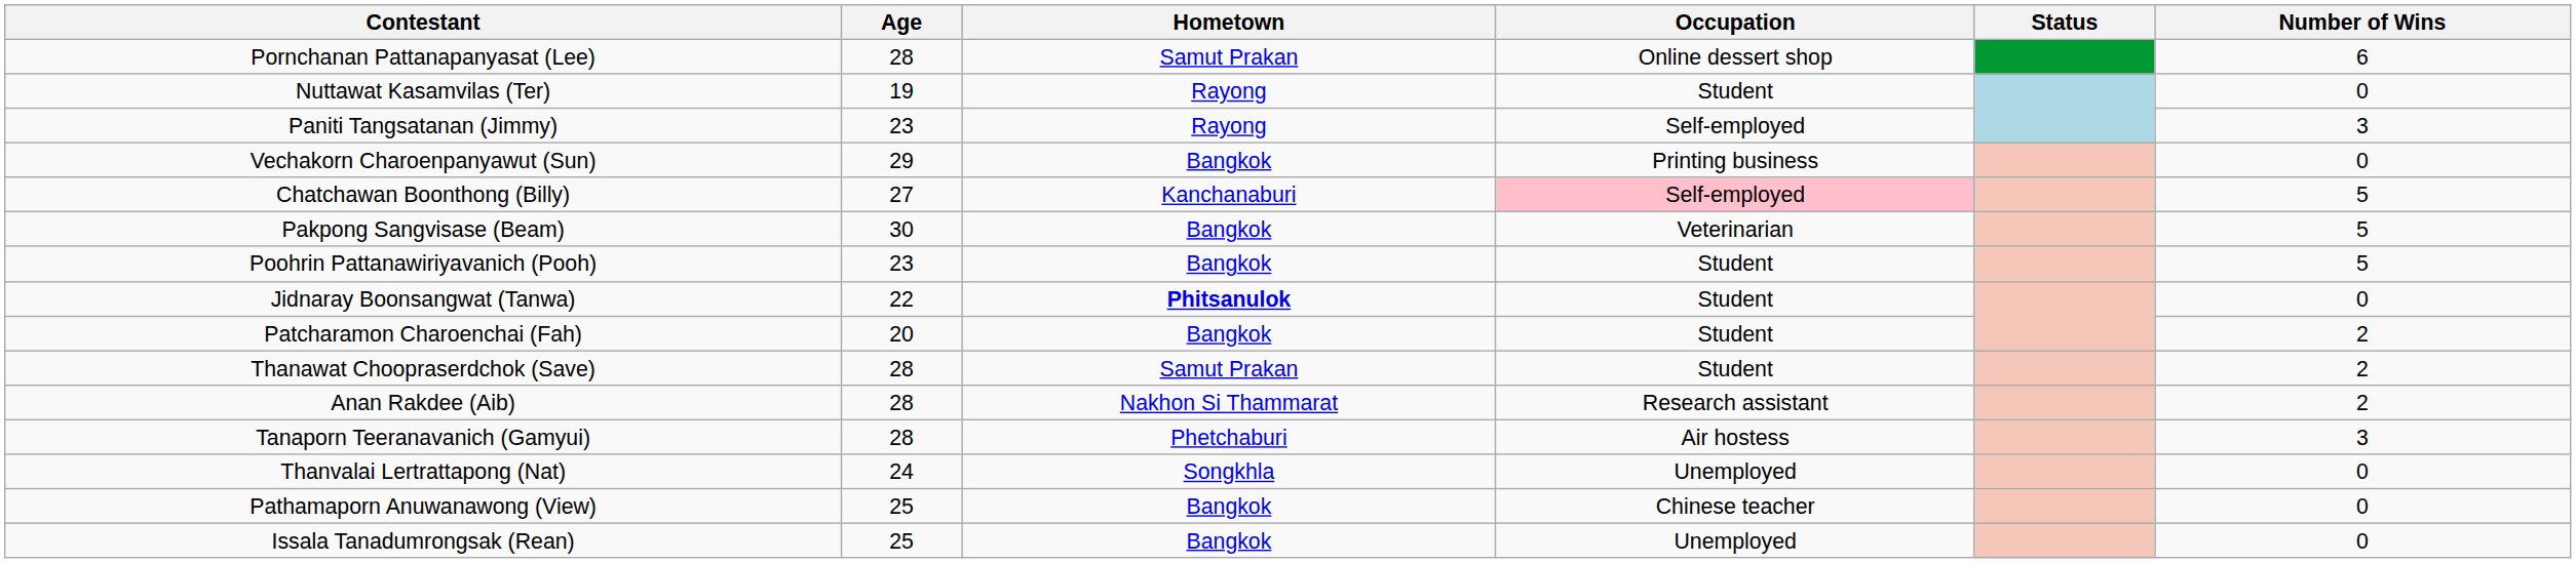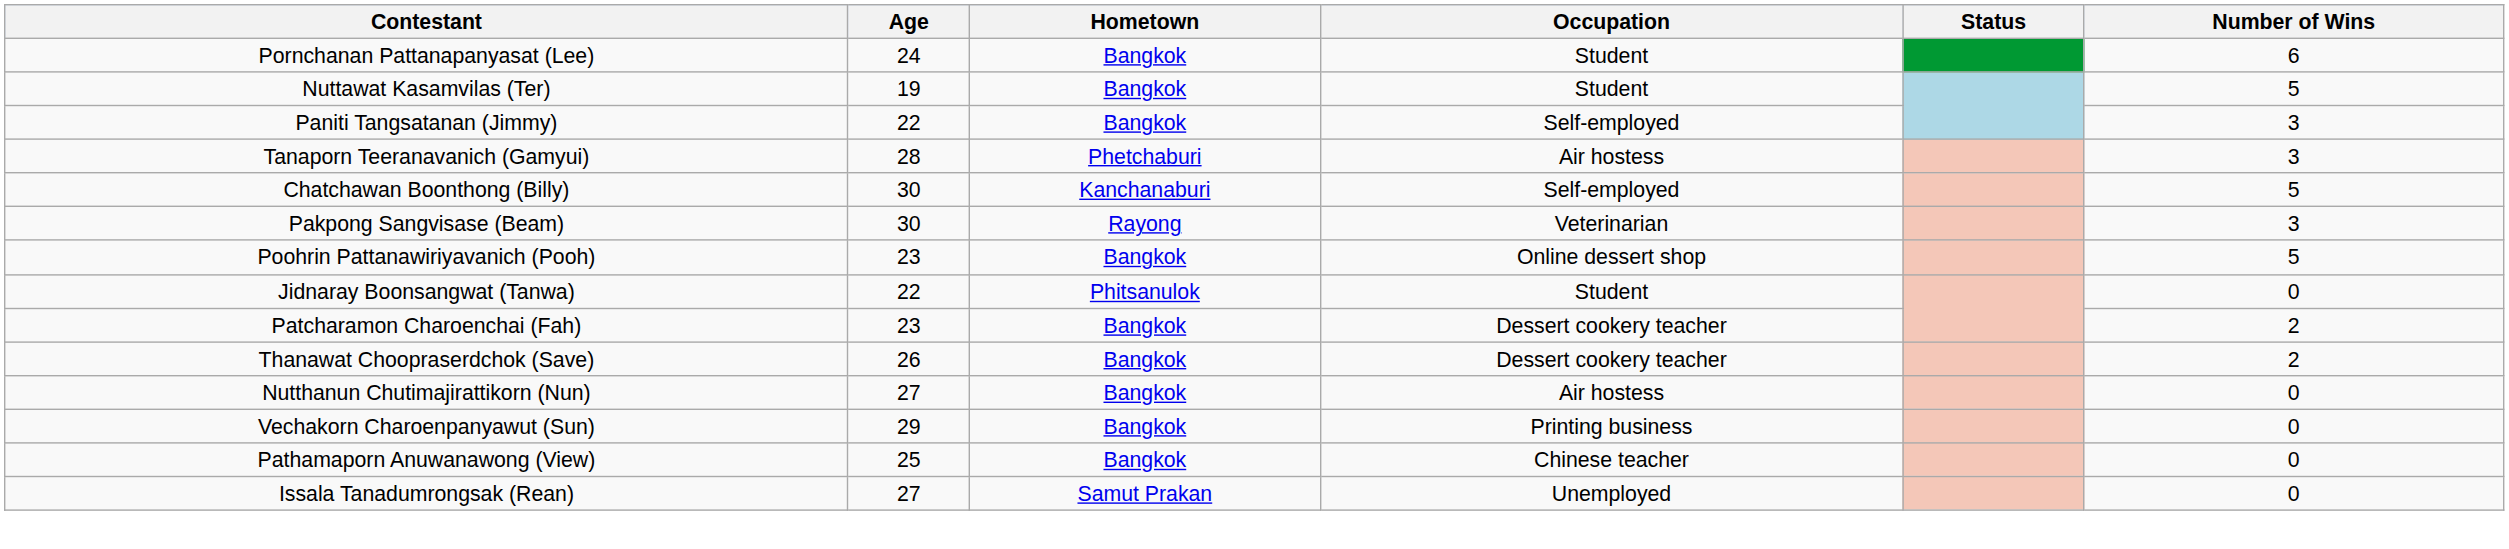 <table class="wikitable sortable" style="text-align:center; font-size:95%; width:90%;">
 <tr style="background:#C1D8FF;">
 <th>Contestant</th>
 <th>Age</th>
 <th>Hometown</th>
 <th>Occupation</th>
 <th>Status</th>
 <th>Number of Wins</th>
 </tr>
 <tr>
 <td>Pornchanan Pattanapanyasat (Lee)</td>
-<td>28</td>
-<td><a href='#'>Samut Prakan</a></td>
-<td>Online dessert shop</td>
+<td>24</td>
+<td><a href='#'>Bangkok</a></td>
+<td>Student</td>
 <td bgcolor=009933><span> </span></td>
 <td>6</td>
 </tr>
 <tr>
 <td>Nuttawat Kasamvilas (Ter)</td>
 <td>19</td>
-<td><a href='#'>Rayong</a></td>
+<td><a href='#'>Bangkok</a></td>
 <td>Student</td>
 <td rowspan="2" bgcolor=lightblue></td>
-<td>0</td>
+<td>5</td>
 </tr>
 <tr>
 <td>Paniti Tangsatanan (Jimmy)</td>
-<td>23</td>
-<td><a href='#'>Rayong</a></td>
+<td>22</td>
+<td><a href='#'>Bangkok</a></td>
 <td>Self-employed</td>
 <td>3</td>
-</tr>
-<tr>
-<td>Vechakorn Charoenpanyawut (Sun)</td>
-<td>29</td>
-<td><a href='#'>Bangkok</a></td>
-<td>Printing business</td>
-<td bgcolor=F4C7B8></td>
-<td>0</td>
-</tr>
-<tr>
-<td>Chatchawan Boonthong (Billy)</td>
-<td>27</td>
-<td><a href='#'>Kanchanaburi</a></td>
-<td style="background: pink;">Self-employed</td>
-<td bgcolor=F4C7B8></td>
-<td>5</td>
-</tr>
-<tr>
-<td>Pakpong Sangvisase (Beam)</td>
-<td>30</td>
-<td><a href='#'>Bangkok</a></td>
-<td>Veterinarian</td>
-<td bgcolor=F4C7B8></td>
-<td>5</td>
-</tr>
-<tr>
-<td>Poohrin Pattanawiriyavanich (Pooh)</td>
-<td>23</td>
-<td><a href='#'>Bangkok</a></td>
-<td>Student</td>
-<td bgcolor=F4C7B8></td>
-<td>5</td>
-</tr>
-<tr>
-<td>Jidnaray Boonsangwat (Tanwa)</td>
-<td>22</td>
-<td><strong><a href='#'>Phitsanulok</a></strong></td>
-<td>Student</td>
-<td rowspan="2" bgcolor=F4C7B8></td>
-<td>0</td>
-</tr>
-<tr>
-<td>Patcharamon Charoenchai (Fah)</td>
-<td>20</td>
-<td><a href='#'>Bangkok</a></td>
-<td>Student</td>
-<td>2</td>
-</tr>
-<tr>
-<td>Thanawat Choopraserdchok (Save)</td>
-<td>28</td>
-<td><a href='#'>Samut Prakan</a></td>
-<td>Student</td>
-<td bgcolor=F4C7B8></td>
-<td>2</td>
-</tr>
-<tr>
-<td>Anan Rakdee (Aib)</td>
-<td>28</td>
-<td><a href='#'>Nakhon Si Thammarat</a></td>
-<td>Research assistant</td>
-<td bgcolor=F4C7B8></td>
-<td>2</td>
 </tr>
 <tr>
 <td>Tanaporn Teeranavanich (Gamyui)</td>
 <td>28</td>
 <td><a href='#'>Phetchaburi</a></td>
 <td>Air hostess</td>
 <td bgcolor=F4C7B8></td>
 <td>3</td>
 </tr>
 <tr>
-<td>Thanvalai Lertrattapong (Nat)</td>
-<td>24</td>
-<td><a href='#'>Songkhla</a></td>
-<td>Unemployed</td>
+<td>Chatchawan Boonthong (Billy)</td>
+<td>30</td>
+<td><a href='#'>Kanchanaburi</a></td>
+<td>Self-employed</td>
+<td bgcolor=F4C7B8></td>
+<td>5</td>
+</tr>
+<tr>
+<td>Pakpong Sangvisase (Beam)</td>
+<td>30</td>
+<td><a href='#'>Rayong</a></td>
+<td>Veterinarian</td>
+<td bgcolor=F4C7B8></td>
+<td>3</td>
+</tr>
+<tr>
+<td>Poohrin Pattanawiriyavanich (Pooh)</td>
+<td>23</td>
+<td><a href='#'>Bangkok</a></td>
+<td>Online dessert shop</td>
+<td bgcolor=F4C7B8></td>
+<td>5</td>
+</tr>
+<tr>
+<td>Jidnaray Boonsangwat (Tanwa)</td>
+<td>22</td>
+<td><a href='#'>Phitsanulok</a></td>
+<td>Student</td>
+<td rowspan="2" bgcolor=F4C7B8></td>
+<td>0</td>
+</tr>
+<tr>
+<td>Patcharamon Charoenchai (Fah)</td>
+<td>23</td>
+<td><a href='#'>Bangkok</a></td>
+<td>Dessert cookery teacher</td>
+<td>2</td>
+</tr>
+<tr>
+<td>Thanawat Choopraserdchok (Save)</td>
+<td>26</td>
+<td><a href='#'>Bangkok</a></td>
+<td>Dessert cookery teacher</td>
+<td bgcolor=F4C7B8></td>
+<td>2</td>
+</tr>
+<tr>
+<td>Nutthanun Chutimajirattikorn (Nun)</td>
+<td>27</td>
+<td><a href='#'>Bangkok</a></td>
+<td>Air hostess</td>
+<td bgcolor=F4C7B8></td>
+<td>0</td>
+</tr>
+<tr>
+<td>Vechakorn Charoenpanyawut (Sun)</td>
+<td>29</td>
+<td><a href='#'>Bangkok</a></td>
+<td>Printing business</td>
 <td bgcolor=F4C7B8></td>
 <td>0</td>
 </tr>
 <tr>
 <td>Pathamaporn Anuwanawong (View)</td>
 <td>25</td>
 <td><a href='#'>Bangkok</a></td>
 <td>Chinese teacher</td>
 <td bgcolor=F4C7B8></td>
 <td>0</td>
 </tr>
 <tr>
 <td>Issala Tanadumrongsak (Rean)</td>
-<td>25</td>
-<td><a href='#'>Bangkok</a></td>
+<td>27</td>
+<td><a href='#'>Samut Prakan</a></td>
 <td>Unemployed</td>
 <td bgcolor=F4C7B8></td>
 <td>0</td>
 </tr>
 </table>
